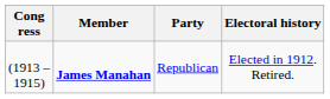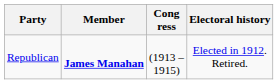 <table class=wikitable style="text-align:center">
 <tr>
+<th>Party</th>
+<th>Member</th>
 <th>Cong<br>ress</th>
-<th>Member</th>
-<th>Party</th>
 <th>Electoral history</th>
 </tr>
 <tr>
+<td><a href='#'>Republican</a></td>
+<td align=left><br><strong><a href='#'>James Manahan</a></strong><br></td>
 <td><strong></strong><br>(1913 –<br>1915)</td>
-<td align=left><br><strong><a href='#'>James Manahan</a></strong><br></td>
-<td><a href='#'>Republican</a></td>
 <td><a href='#'>Elected in 1912</a>.<br>Retired.</td>
 </tr>
 </table>
